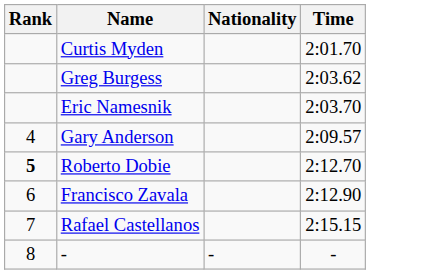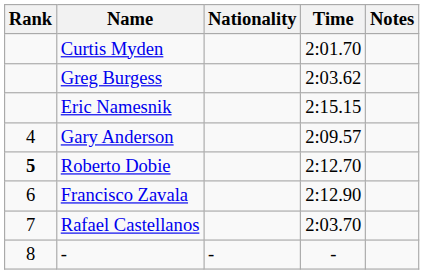 <table class="wikitable sortable" style="text-align:center">
 <tr>
 <th>Rank</th>
 <th>Name</th>
 <th>Nationality</th>
 <th>Time</th>
+<th>Notes</th>
 </tr>
 <tr>
 <td></td>
 <td align=left><a href='#'>Curtis Myden</a></td>
 <td align=left></td>
 <td>2:01.70</td>
+<td></td>
 </tr>
 <tr>
 <td></td>
 <td align=left><a href='#'>Greg Burgess</a></td>
 <td align=left></td>
 <td>2:03.62</td>
+<td></td>
 </tr>
 <tr>
 <td></td>
 <td align=left><a href='#'>Eric Namesnik</a></td>
 <td align=left></td>
-<td>2:03.70</td>
+<td>2:15.15</td>
+<td></td>
 </tr>
 <tr>
 <td>4</td>
 <td align=left><a href='#'>Gary Anderson</a></td>
 <td align=left></td>
 <td>2:09.57</td>
+<td></td>
 </tr>
 <tr>
 <td><strong>5</strong></td>
 <td align=left><a href='#'>Roberto Dobie</a></td>
 <td align=left></td>
 <td>2:12.70</td>
+<td></td>
 </tr>
 <tr>
 <td>6</td>
 <td align=left><a href='#'>Francisco Zavala</a></td>
 <td align=left></td>
 <td>2:12.90</td>
+<td></td>
 </tr>
 <tr>
 <td>7</td>
 <td align=left><a href='#'>Rafael Castellanos</a></td>
 <td align=left></td>
-<td>2:15.15</td>
+<td>2:03.70</td>
+<td></td>
 </tr>
 <tr>
 <td>8</td>
 <td align=left>-</td>
 <td align=left>-</td>
 <td>-</td>
+<td></td>
 </tr>
 </table>
